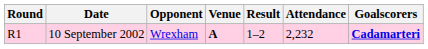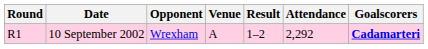 <table class="wikitable">
 <tr>
 <th>Round</th>
 <th>Date</th>
 <th>Opponent</th>
 <th>Venue</th>
 <th>Result</th>
 <th>Attendance</th>
 <th>Goalscorers</th>
 </tr>
 <tr style="background-color: #ffd0e3;">
 <td>R1</td>
 <td>10 September 2002</td>
 <td><a href='#'>Wrexham</a></td>
-<td><strong>A</strong></td>
+<td>A</td>
 <td>1–2</td>
-<td>2,232</td>
+<td>2,292</td>
 <td><strong><a href='#'>Cadamarteri</a></strong></td>
 </tr>
 </table>
